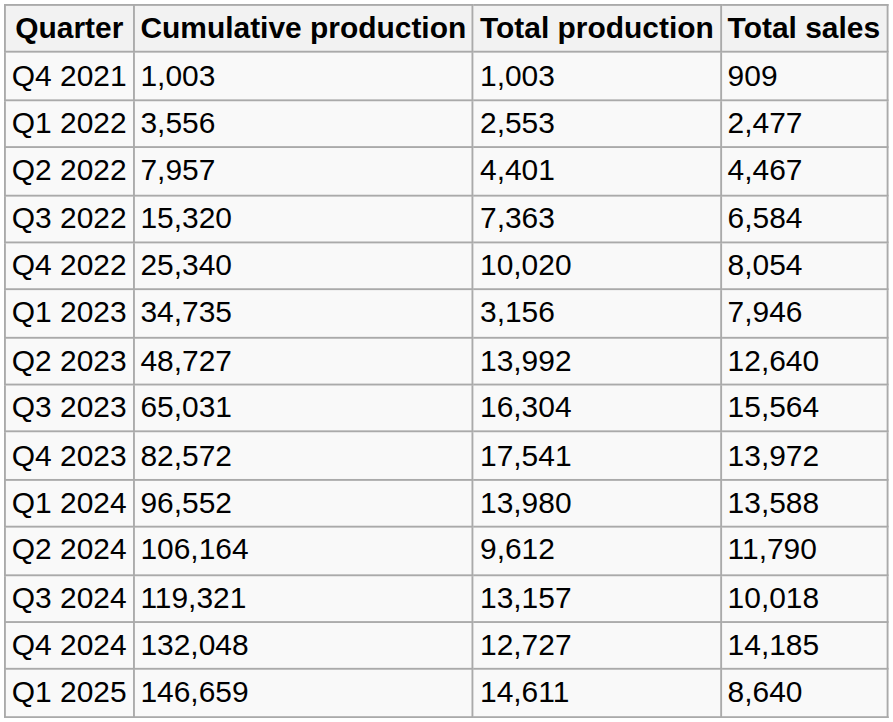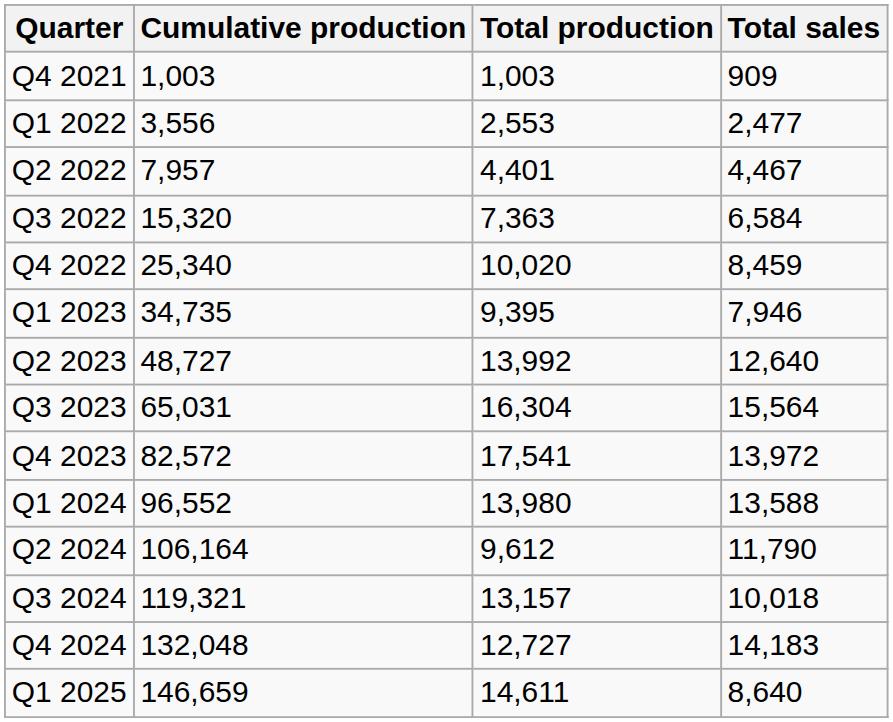 <table class="wikitable sortable">
 <tr>
 <th>Quarter</th>
 <th>Cumulative  production</th>
 <th>Total  production</th>
 <th>Total  sales</th>
 </tr>
 <tr>
 <td>Q4 2021</td>
 <td>1,003</td>
 <td>1,003</td>
 <td>909</td>
 </tr>
 <tr>
 <td>Q1 2022</td>
 <td>3,556</td>
 <td>2,553</td>
 <td>2,477</td>
 </tr>
 <tr>
 <td>Q2 2022</td>
 <td>7,957</td>
 <td>4,401</td>
 <td>4,467</td>
 </tr>
 <tr>
 <td>Q3 2022</td>
 <td>15,320</td>
 <td>7,363</td>
 <td>6,584</td>
 </tr>
 <tr>
 <td>Q4 2022</td>
 <td>25,340</td>
 <td>10,020</td>
-<td>8,054</td>
+<td>8,459</td>
 </tr>
 <tr>
 <td>Q1 2023</td>
 <td>34,735</td>
-<td>3,156</td>
+<td>9,395</td>
 <td>7,946</td>
 </tr>
 <tr>
 <td>Q2 2023</td>
 <td>48,727</td>
 <td>13,992</td>
 <td>12,640</td>
 </tr>
 <tr>
 <td>Q3 2023</td>
 <td>65,031</td>
 <td>16,304</td>
 <td>15,564</td>
 </tr>
 <tr>
 <td>Q4 2023</td>
 <td>82,572</td>
 <td>17,541</td>
 <td>13,972</td>
 </tr>
 <tr>
 <td>Q1 2024</td>
 <td>96,552</td>
 <td>13,980</td>
 <td>13,588</td>
 </tr>
 <tr>
 <td>Q2 2024</td>
 <td>106,164</td>
 <td>9,612</td>
 <td>11,790</td>
 </tr>
 <tr>
 <td>Q3 2024</td>
 <td>119,321</td>
 <td>13,157</td>
 <td>10,018</td>
 </tr>
 <tr>
 <td>Q4 2024</td>
 <td>132,048</td>
 <td>12,727</td>
-<td>14,185</td>
+<td>14,183</td>
 </tr>
 <tr>
 <td>Q1 2025</td>
 <td>146,659</td>
 <td>14,611</td>
 <td>8,640</td>
 </tr>
 <tr>
 </tr>
 </table>
